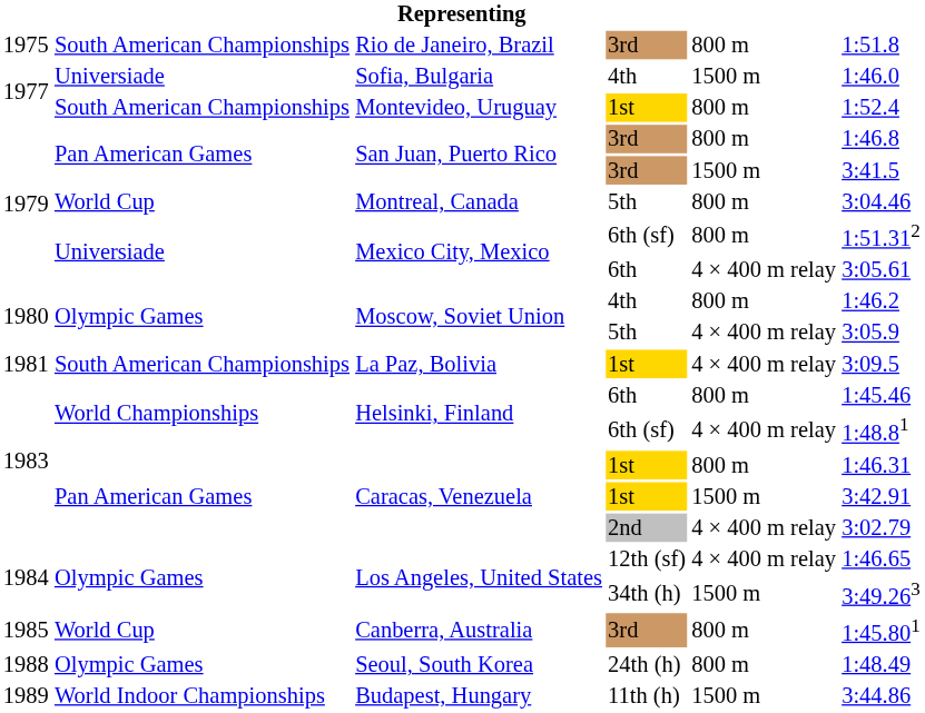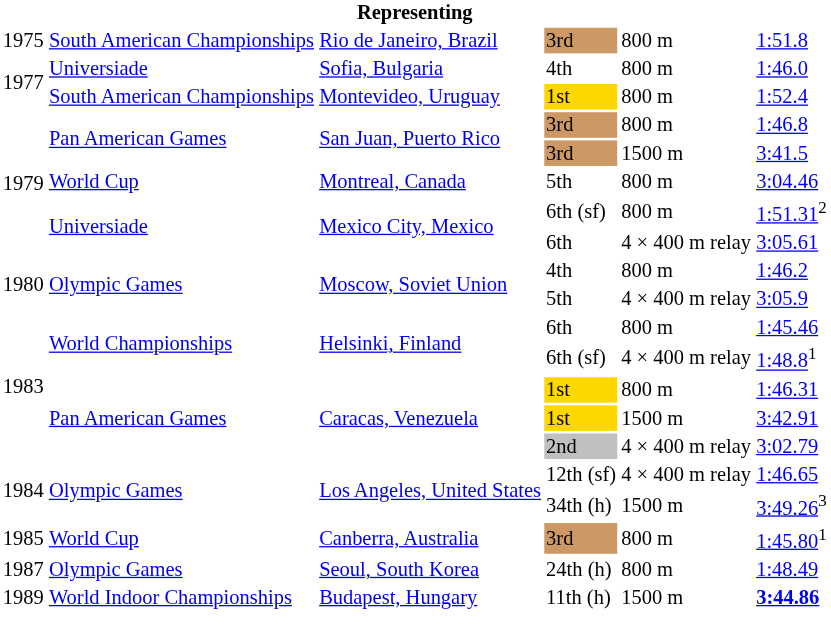 <table>
 <tr>
 <th colspan="6">Representing </th>
 </tr>
 <tr>
 <td>1975</td>
 <td><a href='#'>South American Championships</a></td>
 <td><a href='#'>Rio de Janeiro, Brazil</a></td>
 <td bgcolor=cc9966>3rd</td>
 <td>800 m</td>
 <td><a href='#'>1:51.8</a></td>
 </tr>
 <tr>
 <td rowspan=2>1977</td>
 <td><a href='#'>Universiade</a></td>
 <td><a href='#'>Sofia, Bulgaria</a></td>
 <td>4th</td>
-<td>1500 m</td>
+<td>800 m</td>
 <td><a href='#'>1:46.0</a></td>
 </tr>
 <tr>
 <td><a href='#'>South American Championships</a></td>
 <td><a href='#'>Montevideo, Uruguay</a></td>
 <td bgcolor=gold>1st</td>
 <td>800 m</td>
 <td><a href='#'>1:52.4</a></td>
 </tr>
 <tr>
 <td rowspan=5>1979</td>
 <td rowspan=2><a href='#'>Pan American Games</a></td>
 <td rowspan=2><a href='#'>San Juan, Puerto Rico</a></td>
 <td bgcolor=cc9966>3rd</td>
 <td>800 m</td>
 <td><a href='#'>1:46.8</a></td>
 </tr>
 <tr>
 <td bgcolor=cc9966>3rd</td>
 <td>1500 m</td>
 <td><a href='#'>3:41.5</a></td>
 </tr>
 <tr>
 <td><a href='#'>World Cup</a></td>
 <td><a href='#'>Montreal, Canada</a></td>
 <td>5th</td>
 <td>800 m</td>
 <td><a href='#'>3:04.46</a></td>
 </tr>
 <tr>
 <td rowspan=2><a href='#'>Universiade</a></td>
 <td rowspan=2><a href='#'>Mexico City, Mexico</a></td>
 <td>6th (sf)</td>
 <td>800 m</td>
 <td><a href='#'>1:51.31</a><sup>2</sup></td>
 </tr>
 <tr>
 <td>6th</td>
 <td>4 × 400 m relay</td>
 <td><a href='#'>3:05.61</a></td>
 </tr>
 <tr>
 <td rowspan=2>1980</td>
 <td rowspan=2><a href='#'>Olympic Games</a></td>
 <td rowspan=2><a href='#'>Moscow, Soviet Union</a></td>
 <td>4th</td>
 <td>800 m</td>
 <td><a href='#'>1:46.2</a></td>
 </tr>
 <tr>
 <td>5th</td>
 <td>4 × 400 m relay</td>
 <td><a href='#'>3:05.9</a></td>
 </tr>
 <tr>
-<td>1981</td>
-<td><a href='#'>South American Championships</a></td>
-<td><a href='#'>La Paz, Bolivia</a></td>
-<td bgcolor=gold>1st</td>
-<td>4 × 400 m relay</td>
-<td><a href='#'>3:09.5</a></td>
-</tr>
-<tr>
 <td rowspan=5>1983</td>
 <td rowspan=2><a href='#'>World Championships</a></td>
 <td rowspan=2><a href='#'>Helsinki, Finland</a></td>
 <td>6th</td>
 <td>800 m</td>
 <td><a href='#'>1:45.46</a></td>
 </tr>
 <tr>
 <td>6th (sf)</td>
 <td>4 × 400 m relay</td>
 <td><a href='#'>1:48.8</a><sup>1</sup></td>
 </tr>
 <tr>
 <td rowspan=3><a href='#'>Pan American Games</a></td>
 <td rowspan=3><a href='#'>Caracas, Venezuela</a></td>
 <td bgcolor=gold>1st</td>
 <td>800 m</td>
 <td><a href='#'>1:46.31</a></td>
 </tr>
 <tr>
 <td bgcolor=gold>1st</td>
 <td>1500 m</td>
 <td><a href='#'>3:42.91</a></td>
 </tr>
 <tr>
 <td bgcolor=silver>2nd</td>
 <td>4 × 400 m relay</td>
 <td><a href='#'>3:02.79</a></td>
 </tr>
 <tr>
 <td rowspan=2>1984</td>
 <td rowspan=2><a href='#'>Olympic Games</a></td>
 <td rowspan=2><a href='#'>Los Angeles, United States</a></td>
 <td>12th (sf)</td>
 <td>4 × 400 m relay</td>
 <td><a href='#'>1:46.65</a></td>
 </tr>
 <tr>
 <td>34th (h)</td>
 <td>1500 m</td>
 <td><a href='#'>3:49.26</a><sup>3</sup></td>
 </tr>
 <tr>
 <td>1985</td>
 <td><a href='#'>World Cup</a></td>
 <td><a href='#'>Canberra, Australia</a></td>
 <td bgcolor=cc9966>3rd</td>
 <td>800 m</td>
 <td><a href='#'>1:45.80</a><sup>1</sup></td>
 </tr>
 <tr>
-<td>1988</td>
+<td>1987</td>
 <td><a href='#'>Olympic Games</a></td>
 <td><a href='#'>Seoul, South Korea</a></td>
 <td>24th (h)</td>
 <td>800 m</td>
 <td><a href='#'>1:48.49</a></td>
 </tr>
 <tr>
 <td>1989</td>
 <td><a href='#'>World Indoor Championships</a></td>
 <td><a href='#'>Budapest, Hungary</a></td>
 <td>11th (h)</td>
 <td>1500 m</td>
-<td><a href='#'>3:44.86</a></td>
+<td><strong><a href='#'>3:44.86</a></strong></td>
 </tr>
 </table>
